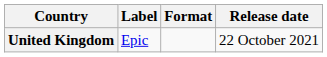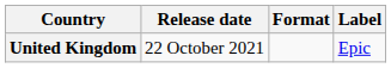 <table class="wikitable plainrowheaders">
 <tr>
 <th scope="col">Country</th>
+<th scope="col">Release date</th>
+<th scope="col">Format</th>
 <th scope="col">Label</th>
-<th scope="col">Format</th>
-<th scope="col">Release date</th>
 </tr>
 <tr>
 <th scope="row">United Kingdom</th>
+<td>22 October 2021</td>
+<td></td>
 <td><a href='#'>Epic</a></td>
-<td></td>
-<td>22 October 2021</td>
 </tr>
 </table>
